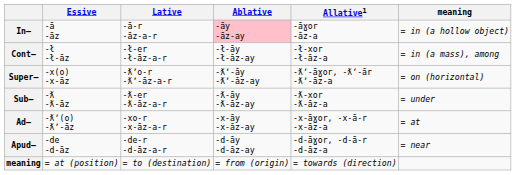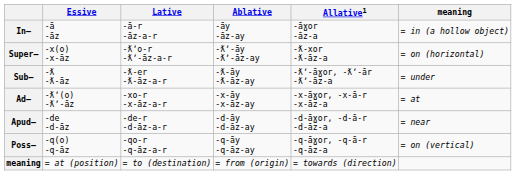 <table class="wikitable">
 <tr>
 <th> </th>
 <th><a href='#'>Essive</a></th>
 <th><a href='#'>Lative</a></th>
 <th><a href='#'>Ablative</a></th>
 <th><a href='#'>Allative</a><sup>1</sup></th>
 <th>meaning</th>
 </tr>
 <tr>
 <th>In—</th>
 <td>-ā<br>-āz</td>
 <td>-ā-r<br>-āz-a-r</td>
-<td style="background: pink;">-āy<br>-āz-ay</td>
+<td>-āy<br>-āz-ay</td>
 <td>-āɣor<br>-āz-a</td>
 <td>= <em>in (a hollow object)</em></td>
-</tr>
-<tr>
-<th>Cont—</th>
-<td>-ł<br>-ł-āz</td>
-<td>-ł-er<br>-ł-āz-a-r</td>
-<td>-ł-āy<br>-ł-āz-ay</td>
-<td>-ł-xor<br>-ł-āz-a</td>
-<td>= <em>in (a mass), among</em></td>
 </tr>
 <tr>
 <th>Super—</th>
 <td>-x(o)<br>-x-āz</td>
 <td>-ƛʼo-r<br>-ƛʼ-āz-a-r</td>
 <td>-ƛʼ-āy<br>-ƛʼ-āz-ay</td>
-<td>-ƛʼ-āɣor, -ƛʼ-ār<br>-ƛʼ-āz-a</td>
+<td>-ƛ-xor<br>-ƛ-āz-a</td>
 <td>= <em>on (horizontal)</em></td>
 </tr>
 <tr>
 <th>Sub—</th>
 <td>-ƛ<br>-ƛ-āz</td>
 <td>-ƛ-er<br>-ƛ-āz-a-r</td>
 <td>-ƛ-āy<br>-ƛ-āz-ay</td>
-<td>-ƛ-xor<br>-ƛ-āz-a</td>
+<td>-ƛʼ-āɣor, -ƛʼ-ār<br>-ƛʼ-āz-a</td>
 <td>= <em>under</em></td>
 </tr>
 <tr>
 <th>Ad—</th>
 <td>-ƛʼ(o)<br>-ƛʼ-āz</td>
 <td>-xo-r<br>-x-āz-a-r</td>
 <td>-x-āy<br>-x-āz-ay</td>
 <td>-x-āɣor, -x-ā-r<br>-x-āz-a</td>
 <td>= <em>at</em></td>
 </tr>
 <tr>
 <th>Apud—</th>
 <td>-de<br>-d-āz</td>
 <td>-de-r<br>-d-āz-a-r</td>
 <td>-d-āy<br>-d-āz-ay</td>
 <td>-d-āɣor, -d-ā-r<br>-d-āz-a</td>
 <td>= <em>near</em></td>
 </tr>
 <tr>
+<th>Poss—</th>
+<td>-q(o)<br>-q-āz</td>
+<td>-qo-r<br>-q-āz-a-r</td>
+<td>-q-āy<br>-q-āz-ay</td>
+<td>-q-āɣor, -q-ā-r<br>-q-āz-a</td>
+<td>= <em>on (vertical)</em></td>
+</tr>
+<tr>
 <th>meaning</th>
 <td>= <em>at (position)</em></td>
 <td>= <em>to (destination)</em></td>
 <td>= <em>from (origin)</em></td>
 <td>= <em>towards (direction)</em></td>
 <td> </td>
 </tr>
 </table>
